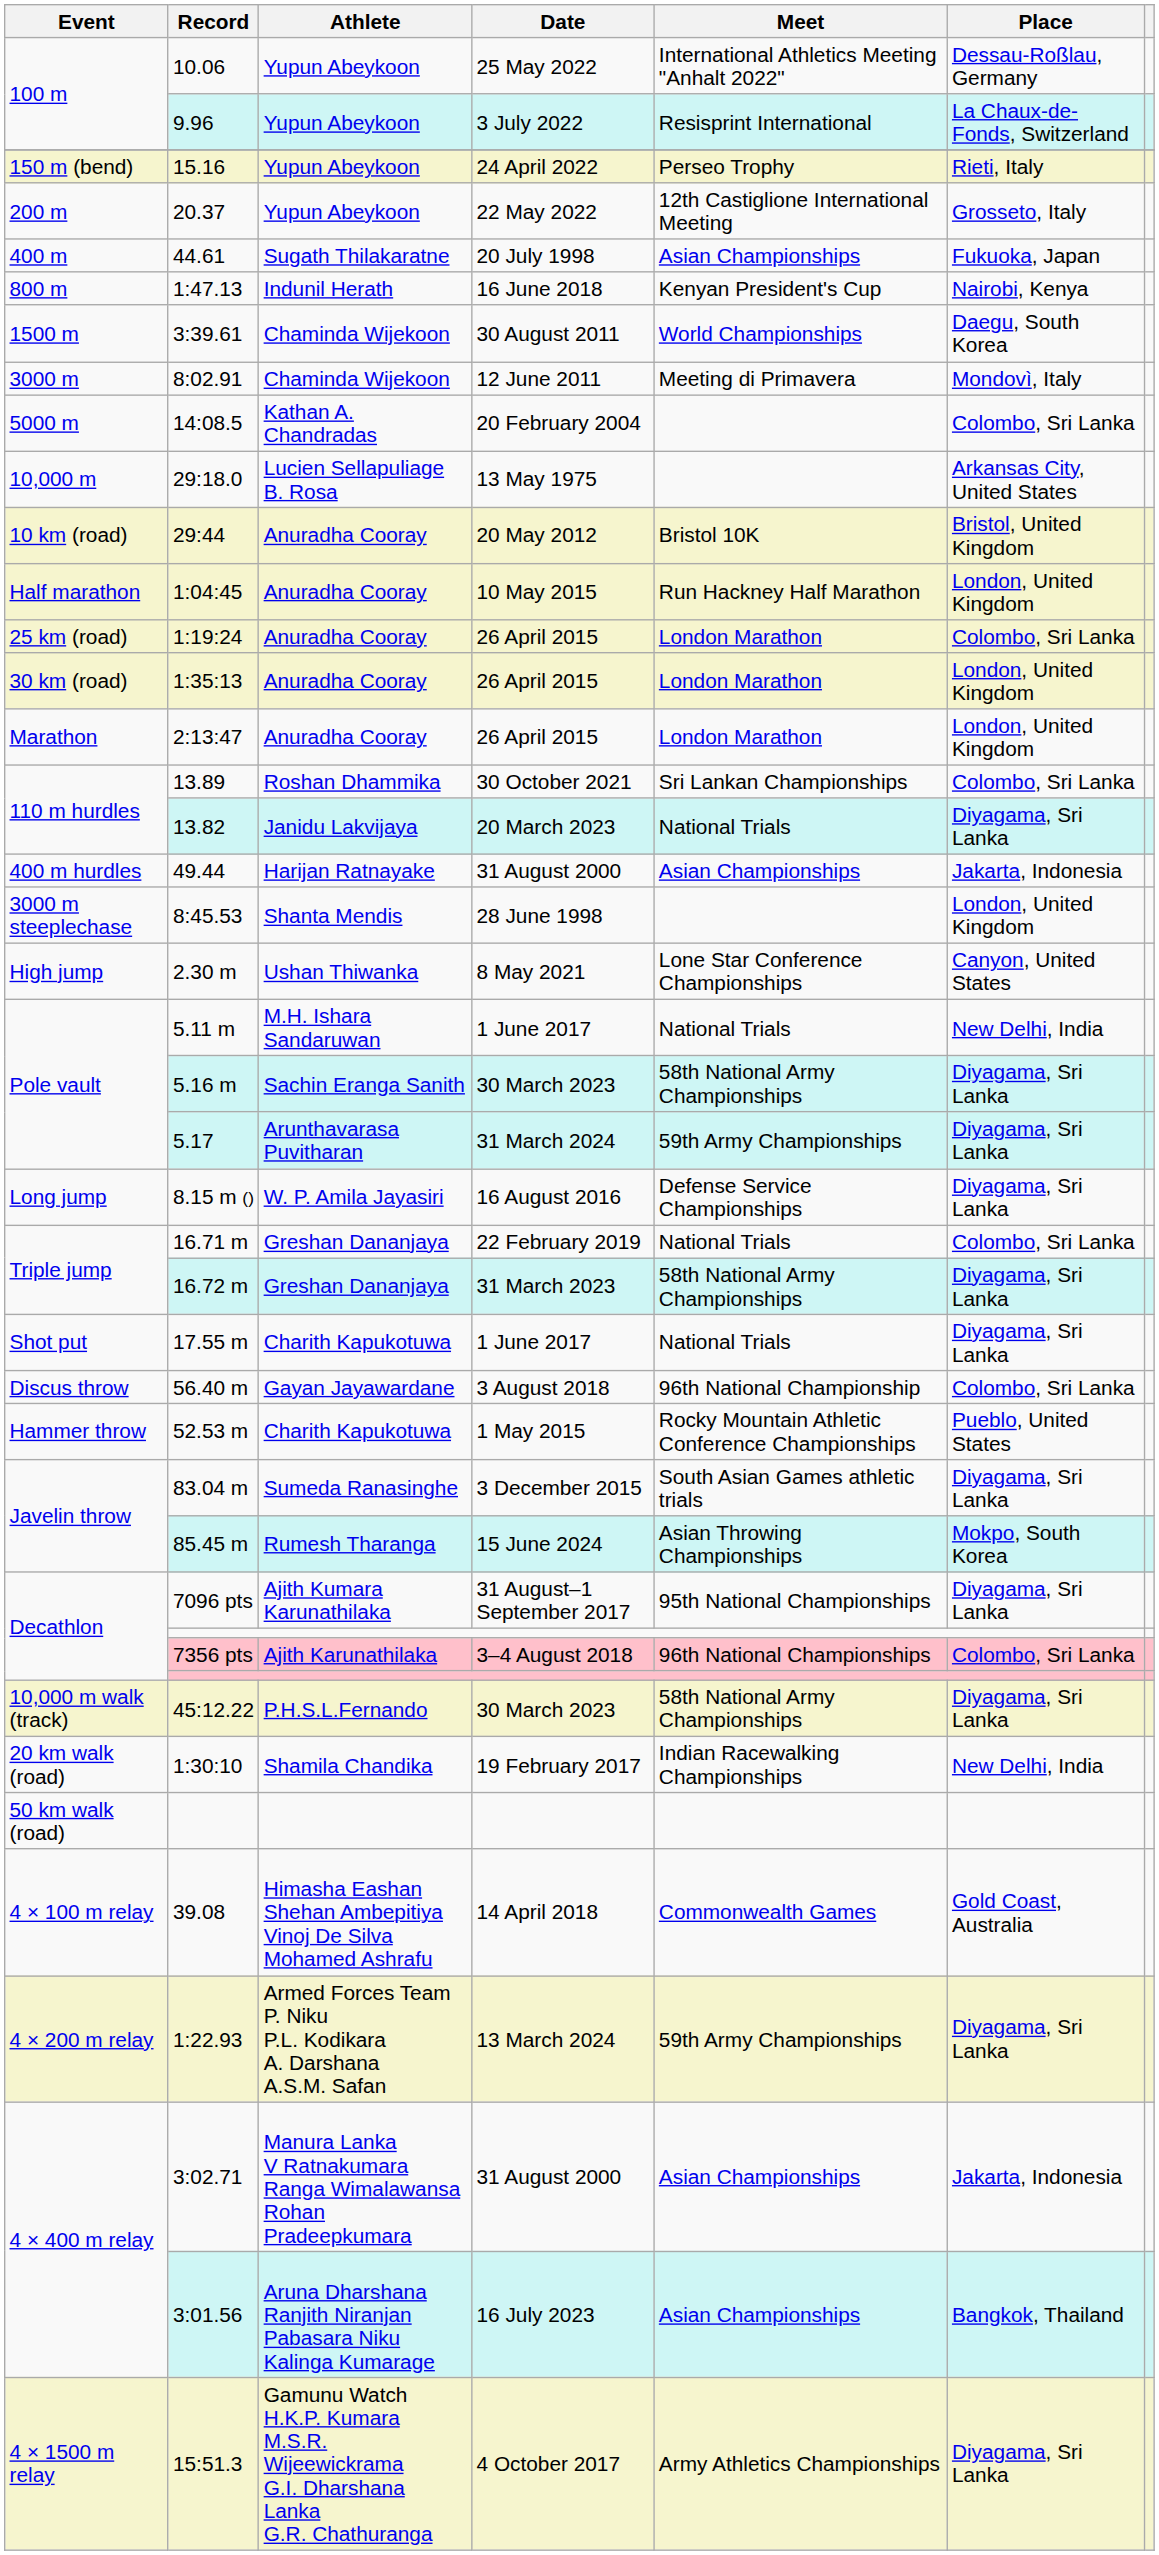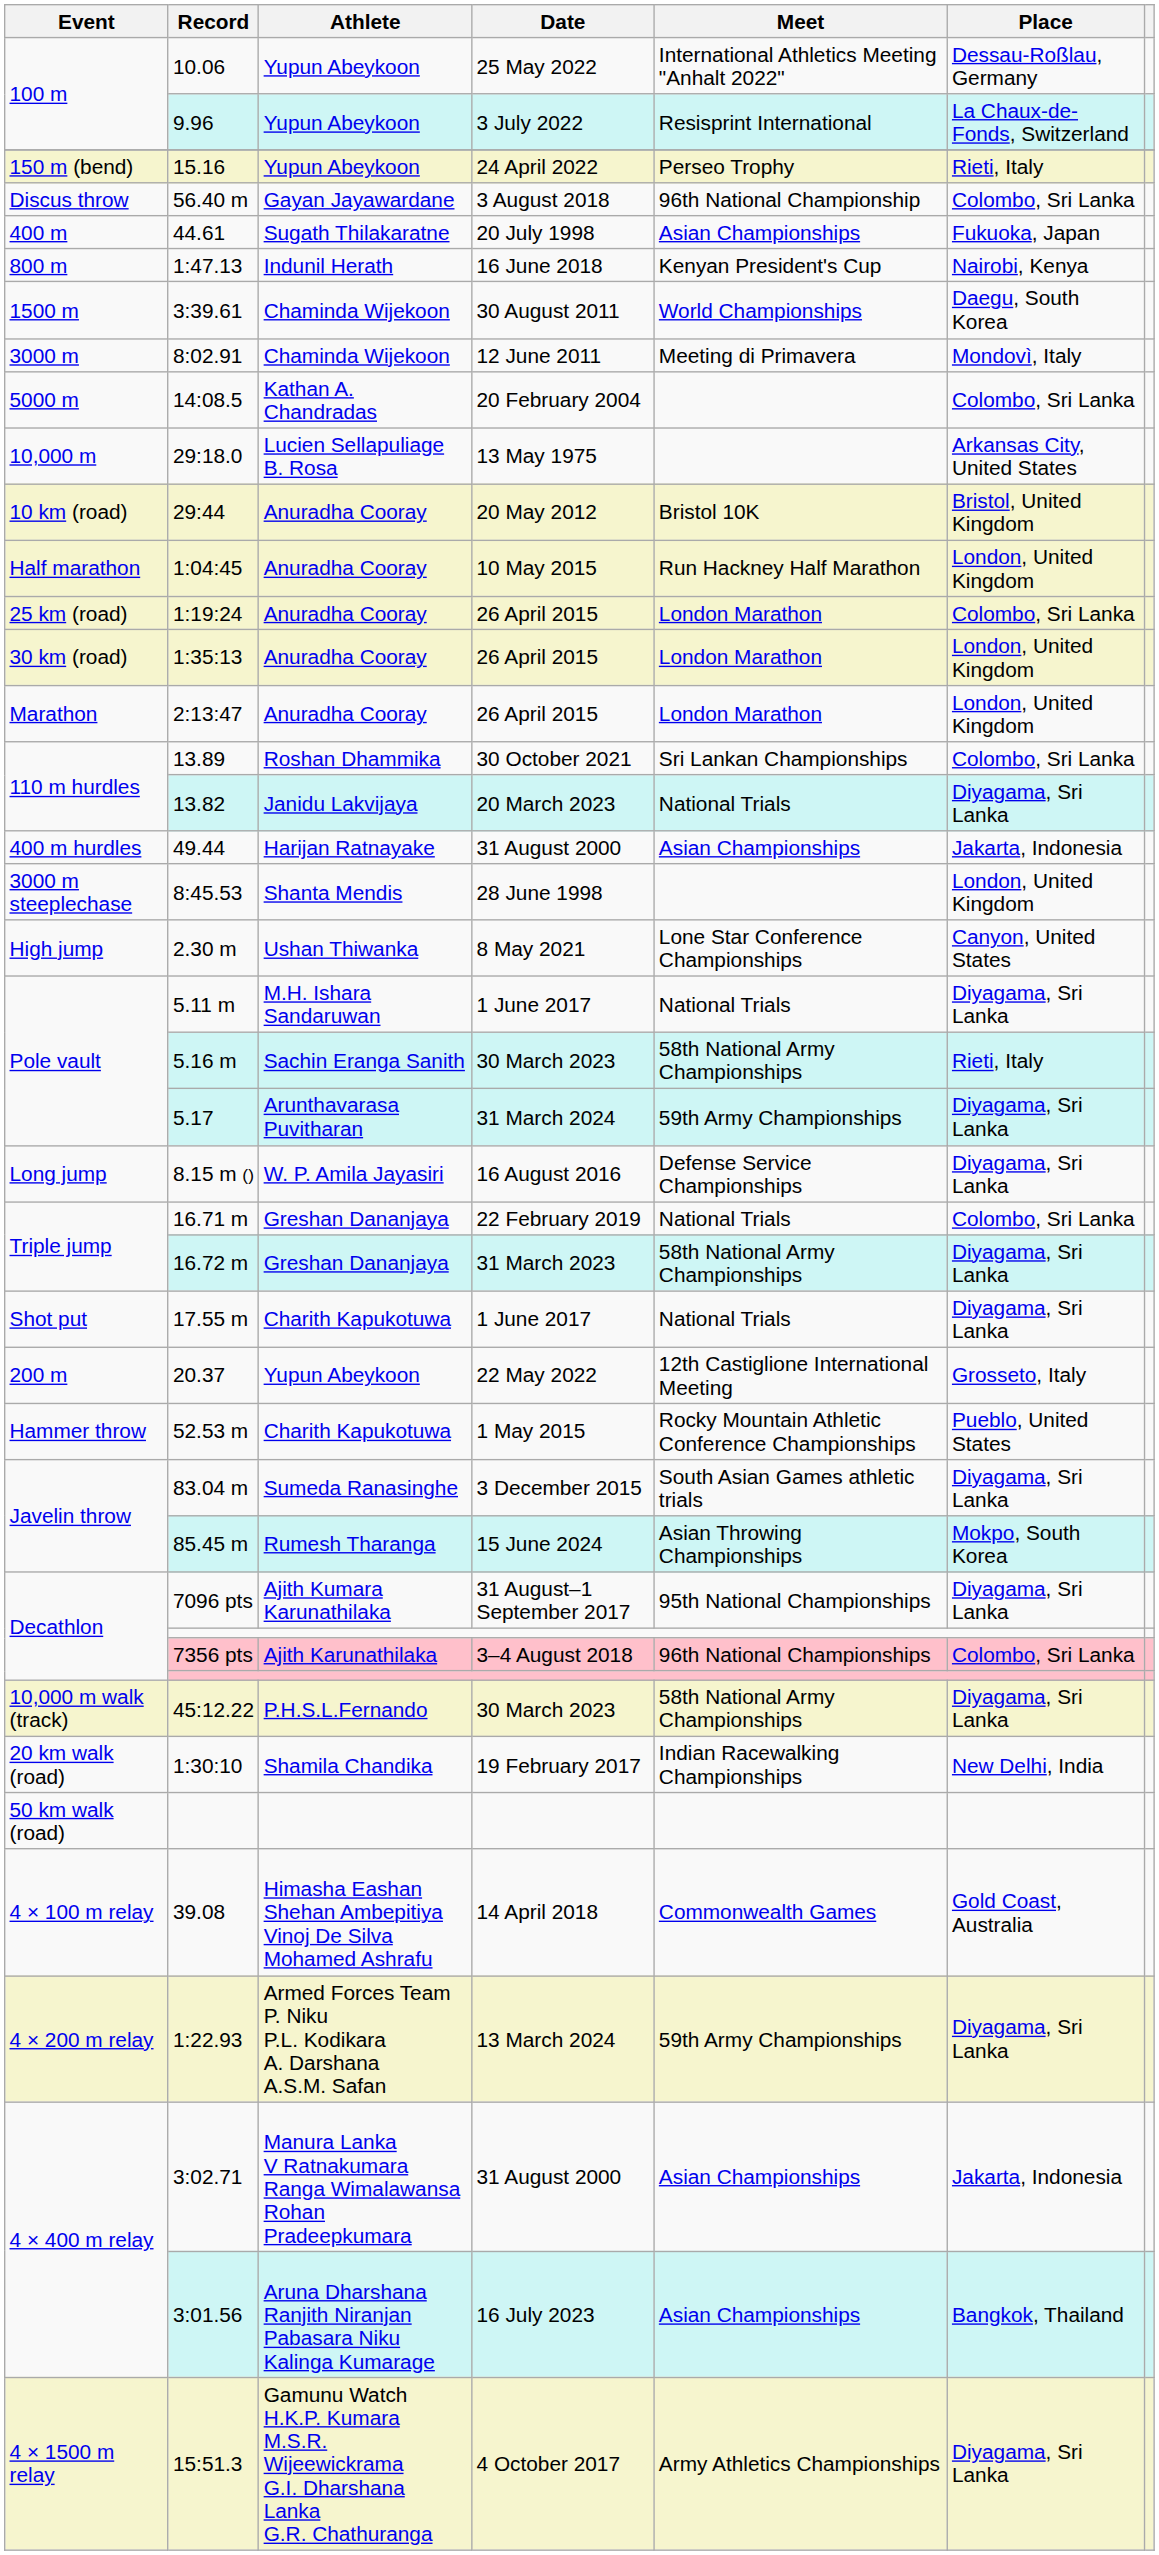 <table class="wikitable mw-collapsible" style="font-size:95%; width: 95%;">
 <tr>
 <th>Event</th>
 <th>Record</th>
 <th>Athlete</th>
 <th>Date</th>
 <th>Meet</th>
 <th>Place</th>
 <th></th>
 </tr>
 <tr>
 <td rowspan=2><a href='#'>100 m</a></td>
 <td>10.06 </td>
 <td><a href='#'>Yupun Abeykoon</a></td>
 <td>25 May 2022</td>
 <td>International Athletics Meeting "Anhalt 2022"</td>
 <td><a href='#'>Dessau-Roßlau</a>, Germany</td>
 <td></td>
 </tr>
 <tr bgcolor=#CEF6F5>
 <td>9.96 </td>
 <td><a href='#'>Yupun Abeykoon</a></td>
 <td>3 July 2022</td>
 <td>Resisprint International</td>
 <td><a href='#'>La Chaux-de-Fonds</a>, Switzerland</td>
 <td></td>
 </tr>
 <tr>
 </tr>
 <tr style="background:#f6F5CE;">
 <td><a href='#'>150 m</a> (bend)</td>
 <td>15.16 </td>
 <td><a href='#'>Yupun Abeykoon</a></td>
 <td>24 April 2022</td>
 <td>Perseo Trophy</td>
 <td><a href='#'>Rieti</a>, Italy</td>
 <td></td>
 </tr>
 <tr>
-<td><a href='#'>200 m</a></td>
-<td>20.37 </td>
-<td><a href='#'>Yupun Abeykoon</a></td>
-<td>22 May 2022</td>
-<td>12th Castiglione International Meeting</td>
-<td><a href='#'>Grosseto</a>, Italy</td>
+<td><a href='#'>Discus throw</a></td>
+<td>56.40 m</td>
+<td><a href='#'>Gayan Jayawardane</a></td>
+<td>3 August 2018</td>
+<td>96th National Championship</td>
+<td><a href='#'>Colombo</a>, Sri Lanka</td>
 <td></td>
 </tr>
 <tr>
 <td><a href='#'>400 m</a></td>
 <td>44.61</td>
 <td><a href='#'>Sugath Thilakaratne</a></td>
 <td>20 July 1998</td>
 <td><a href='#'>Asian Championships</a></td>
 <td><a href='#'>Fukuoka</a>, Japan</td>
 <td></td>
 </tr>
 <tr>
 <td><a href='#'>800 m</a></td>
 <td>1:47.13 </td>
 <td><a href='#'>Indunil Herath</a></td>
 <td>16 June 2018</td>
 <td>Kenyan President's Cup</td>
 <td><a href='#'>Nairobi</a>, Kenya</td>
 <td></td>
 </tr>
 <tr>
 <td><a href='#'>1500 m</a></td>
 <td>3:39.61</td>
 <td><a href='#'>Chaminda Wijekoon</a></td>
 <td>30 August 2011</td>
 <td><a href='#'>World Championships</a></td>
 <td><a href='#'>Daegu</a>, South Korea</td>
 <td></td>
 </tr>
 <tr>
 <td><a href='#'>3000 m</a></td>
 <td>8:02.91</td>
 <td><a href='#'>Chaminda Wijekoon</a></td>
 <td>12 June 2011</td>
 <td>Meeting di Primavera</td>
 <td><a href='#'>Mondovì</a>, Italy</td>
 <td></td>
 </tr>
 <tr>
 <td><a href='#'>5000 m</a></td>
 <td>14:08.5 </td>
 <td><a href='#'>Kathan A. Chandradas</a></td>
 <td>20 February 2004</td>
 <td></td>
 <td><a href='#'>Colombo</a>, Sri Lanka</td>
 <td></td>
 </tr>
 <tr>
 <td><a href='#'>10,000 m</a></td>
 <td>29:18.0 </td>
 <td><a href='#'>Lucien Sellapuliage B. Rosa</a></td>
 <td>13 May 1975</td>
 <td></td>
 <td><a href='#'>Arkansas City</a>, United States</td>
 <td></td>
 </tr>
 <tr style="background:#f6F5CE;">
 <td><a href='#'>10 km</a> (road)</td>
 <td>29:44</td>
 <td><a href='#'>Anuradha Cooray</a></td>
 <td>20 May 2012</td>
 <td>Bristol 10K</td>
 <td><a href='#'>Bristol</a>, United Kingdom</td>
 <td></td>
 </tr>
 <tr style="background:#f6F5CE;">
 <td><a href='#'>Half marathon</a></td>
 <td>1:04:45</td>
 <td><a href='#'>Anuradha Cooray</a></td>
 <td>10 May 2015</td>
 <td>Run Hackney Half Marathon</td>
 <td><a href='#'>London</a>, United Kingdom</td>
 <td></td>
 </tr>
 <tr style="background:#f6F5CE;">
 <td><a href='#'>25 km</a> (road)</td>
 <td>1:19:24</td>
 <td><a href='#'>Anuradha Cooray</a></td>
 <td>26 April 2015</td>
 <td><a href='#'>London Marathon</a></td>
 <td><a href='#'>Colombo</a>, Sri Lanka</td>
 <td></td>
 </tr>
 <tr style="background:#f6F5CE;">
 <td><a href='#'>30 km</a> (road)</td>
 <td>1:35:13</td>
 <td><a href='#'>Anuradha Cooray</a></td>
 <td>26 April 2015</td>
 <td><a href='#'>London Marathon</a></td>
 <td><a href='#'>London</a>, United Kingdom</td>
 <td></td>
 </tr>
 <tr>
 <td><a href='#'>Marathon</a></td>
 <td>2:13:47</td>
 <td><a href='#'>Anuradha Cooray</a></td>
 <td>26 April 2015</td>
 <td><a href='#'>London Marathon</a></td>
 <td><a href='#'>London</a>, United Kingdom</td>
 <td></td>
 </tr>
 <tr>
 <td rowspan=2><a href='#'>110 m hurdles</a></td>
 <td>13.89 </td>
 <td><a href='#'>Roshan Dhammika</a></td>
 <td>30 October 2021</td>
 <td>Sri Lankan Championships</td>
 <td><a href='#'>Colombo</a>, Sri Lanka</td>
 <td></td>
 </tr>
 <tr bgcolor=#CEF6F5>
 <td>13.82 </td>
 <td><a href='#'>Janidu Lakvijaya</a></td>
 <td>20 March 2023</td>
 <td>National Trials</td>
 <td><a href='#'>Diyagama</a>, Sri Lanka</td>
 <td></td>
 </tr>
 <tr>
 <td><a href='#'>400 m hurdles</a></td>
 <td>49.44</td>
 <td><a href='#'>Harijan Ratnayake</a></td>
 <td>31 August 2000</td>
 <td><a href='#'>Asian Championships</a></td>
 <td><a href='#'>Jakarta</a>, Indonesia</td>
 <td></td>
 </tr>
 <tr>
 <td><a href='#'>3000 m steeplechase</a></td>
 <td>8:45.53</td>
 <td><a href='#'>Shanta Mendis</a></td>
 <td>28 June 1998</td>
 <td></td>
 <td><a href='#'>London</a>, United Kingdom</td>
 <td></td>
 </tr>
 <tr>
 <td><a href='#'>High jump</a></td>
 <td>2.30 m</td>
 <td><a href='#'>Ushan Thiwanka</a></td>
 <td>8 May 2021</td>
 <td>Lone Star Conference Championships</td>
 <td><a href='#'>Canyon</a>, United States</td>
 <td></td>
 </tr>
 <tr>
 <td rowspan=3><a href='#'>Pole vault</a></td>
 <td>5.11 m</td>
 <td><a href='#'>M.H. Ishara Sandaruwan</a></td>
 <td>1 June 2017</td>
 <td>National Trials</td>
-<td><a href='#'>New Delhi</a>, India</td>
+<td><a href='#'>Diyagama</a>, Sri Lanka</td>
 <td></td>
 </tr>
 <tr bgcolor=#CEF6F5>
 <td>5.16 m</td>
 <td><a href='#'>Sachin Eranga Sanith</a></td>
 <td>30 March 2023</td>
 <td>58th National Army Championships</td>
-<td><a href='#'>Diyagama</a>, Sri Lanka</td>
+<td><a href='#'>Rieti</a>, Italy</td>
 <td></td>
 </tr>
 <tr bgcolor=#CEF6F5>
 <td>5.17</td>
 <td><a href='#'>Arunthavarasa Puvitharan</a></td>
 <td>31 March 2024</td>
 <td>59th Army Championships</td>
 <td><a href='#'>Diyagama</a>, Sri Lanka</td>
 <td></td>
 </tr>
 <tr>
 <td><a href='#'>Long jump</a></td>
 <td>8.15 m <small>()</small></td>
 <td><a href='#'>W. P. Amila Jayasiri</a></td>
 <td>16 August 2016</td>
 <td>Defense Service Championships</td>
 <td><a href='#'>Diyagama</a>, Sri Lanka</td>
 <td></td>
 </tr>
 <tr>
 <td rowspan=2><a href='#'>Triple jump</a></td>
 <td>16.71 m </td>
 <td><a href='#'>Greshan Dananjaya</a></td>
 <td>22 February 2019</td>
 <td>National Trials</td>
 <td><a href='#'>Colombo</a>, Sri Lanka</td>
 <td></td>
 </tr>
 <tr bgcolor=#CEF6F5>
 <td>16.72 m </td>
 <td><a href='#'>Greshan Dananjaya</a></td>
 <td>31 March 2023</td>
 <td>58th National Army Championships</td>
 <td><a href='#'>Diyagama</a>, Sri Lanka</td>
 <td></td>
 </tr>
 <tr>
 <td><a href='#'>Shot put</a></td>
 <td>17.55 m</td>
 <td><a href='#'>Charith Kapukotuwa</a></td>
 <td>1 June 2017</td>
 <td>National Trials</td>
 <td><a href='#'>Diyagama</a>, Sri Lanka</td>
 <td></td>
 </tr>
 <tr>
-<td><a href='#'>Discus throw</a></td>
-<td>56.40 m</td>
-<td><a href='#'>Gayan Jayawardane</a></td>
-<td>3 August 2018</td>
-<td>96th National Championship</td>
-<td><a href='#'>Colombo</a>, Sri Lanka</td>
+<td><a href='#'>200 m</a></td>
+<td>20.37 </td>
+<td><a href='#'>Yupun Abeykoon</a></td>
+<td>22 May 2022</td>
+<td>12th Castiglione International Meeting</td>
+<td><a href='#'>Grosseto</a>, Italy</td>
 <td></td>
 </tr>
 <tr>
 <td><a href='#'>Hammer throw</a></td>
 <td>52.53 m</td>
 <td><a href='#'>Charith Kapukotuwa</a></td>
 <td>1 May 2015</td>
 <td>Rocky Mountain Athletic Conference Championships</td>
 <td><a href='#'>Pueblo</a>, United States</td>
 <td></td>
 </tr>
 <tr>
 <td rowspan=2><a href='#'>Javelin throw</a></td>
 <td>83.04 m</td>
 <td><a href='#'>Sumeda Ranasinghe</a></td>
 <td>3 December 2015</td>
 <td>South Asian Games athletic trials</td>
 <td><a href='#'>Diyagama</a>, Sri Lanka</td>
 <td></td>
 </tr>
 <tr bgcolor=#CEF6F5>
 <td>85.45 m</td>
 <td><a href='#'>Rumesh Tharanga</a></td>
 <td>15 June 2024</td>
 <td>Asian Throwing Championships</td>
 <td><a href='#'>Mokpo</a>, South Korea</td>
 <td></td>
 </tr>
 <tr>
 <td rowspan=4><a href='#'>Decathlon</a></td>
 <td>7096 pts </td>
 <td><a href='#'>Ajith Kumara Karunathilaka</a></td>
 <td>31 August–1 September 2017</td>
 <td>95th National Championships</td>
 <td><a href='#'>Diyagama</a>, Sri Lanka</td>
 <td></td>
 </tr>
 <tr>
 <td colspan=5></td>
 <td></td>
 </tr>
 <tr style="background:pink">
 <td>7356 pts </td>
 <td><a href='#'>Ajith Karunathilaka</a></td>
 <td>3–4 August 2018</td>
 <td>96th National Championships</td>
 <td><a href='#'>Colombo</a>, Sri Lanka</td>
 <td></td>
 </tr>
 <tr style="background:pink">
 <td colspan=5></td>
 <td></td>
 </tr>
 <tr style="background:#f6F5CE;">
 <td><a href='#'>10,000 m walk</a> (track)</td>
 <td>45:12.22</td>
 <td><a href='#'>P.H.S.L.Fernando</a></td>
 <td>30 March 2023</td>
 <td>58th National Army Championships</td>
 <td><a href='#'>Diyagama</a>, Sri Lanka</td>
 <td></td>
 </tr>
 <tr>
 <td><a href='#'>20 km walk</a> (road)</td>
 <td>1:30:10</td>
 <td><a href='#'>Shamila Chandika</a></td>
 <td>19 February 2017</td>
 <td>Indian Racewalking Championships</td>
 <td><a href='#'>New Delhi</a>, India</td>
 <td></td>
 </tr>
 <tr>
 <td><a href='#'>50 km walk</a> (road)</td>
 <td></td>
 <td></td>
 <td></td>
 <td></td>
 <td></td>
 <td></td>
 </tr>
 <tr>
 <td><a href='#'>4 × 100 m relay</a></td>
 <td>39.08</td>
 <td><br><a href='#'>Himasha Eashan</a><br><a href='#'>Shehan Ambepitiya</a><br><a href='#'>Vinoj De Silva</a><br><a href='#'>Mohamed Ashrafu</a></td>
 <td>14 April 2018</td>
 <td><a href='#'>Commonwealth Games</a></td>
 <td><a href='#'>Gold Coast</a>, Australia</td>
 <td></td>
 </tr>
 <tr style="background:#f6F5CE;">
 <td><a href='#'>4 × 200 m relay</a></td>
 <td>1:22.93</td>
 <td>Armed Forces Team<br>P. Niku<br>P.L. Kodikara<br>A. Darshana<br>A.S.M. Safan</td>
 <td>13 March 2024</td>
 <td>59th Army Championships</td>
 <td><a href='#'>Diyagama</a>, Sri Lanka</td>
 <td></td>
 </tr>
 <tr>
 <td rowspan=2><a href='#'>4 × 400 m relay</a></td>
 <td>3:02.71</td>
 <td><br><a href='#'>Manura Lanka</a><br><a href='#'>V Ratnakumara</a><br><a href='#'>Ranga Wimalawansa</a><br><a href='#'>Rohan Pradeepkumara</a></td>
 <td>31 August 2000</td>
 <td><a href='#'>Asian Championships</a></td>
 <td><a href='#'>Jakarta</a>, Indonesia</td>
 <td></td>
 </tr>
 <tr bgcolor=#CEF6F5>
 <td>3:01.56</td>
 <td><br><a href='#'>Aruna Dharshana</a><br><a href='#'>Ranjith Niranjan</a><br><a href='#'>Pabasara Niku</a><br><a href='#'>Kalinga Kumarage</a></td>
 <td>16 July 2023</td>
 <td><a href='#'>Asian Championships</a></td>
 <td><a href='#'>Bangkok</a>, Thailand</td>
 <td></td>
 </tr>
 <tr style="background:#f6F5CE;">
 <td><a href='#'>4 × 1500 m relay</a></td>
 <td>15:51.3 </td>
 <td>Gamunu Watch<br><a href='#'>H.K.P. Kumara</a><br><a href='#'>M.S.R. Wijeewickrama</a><br><a href='#'>G.I. Dharshana Lanka</a><br><a href='#'>G.R. Chathuranga</a></td>
 <td>4 October 2017</td>
 <td>Army Athletics Championships</td>
 <td><a href='#'>Diyagama</a>, Sri Lanka</td>
 <td></td>
 </tr>
 </table>
